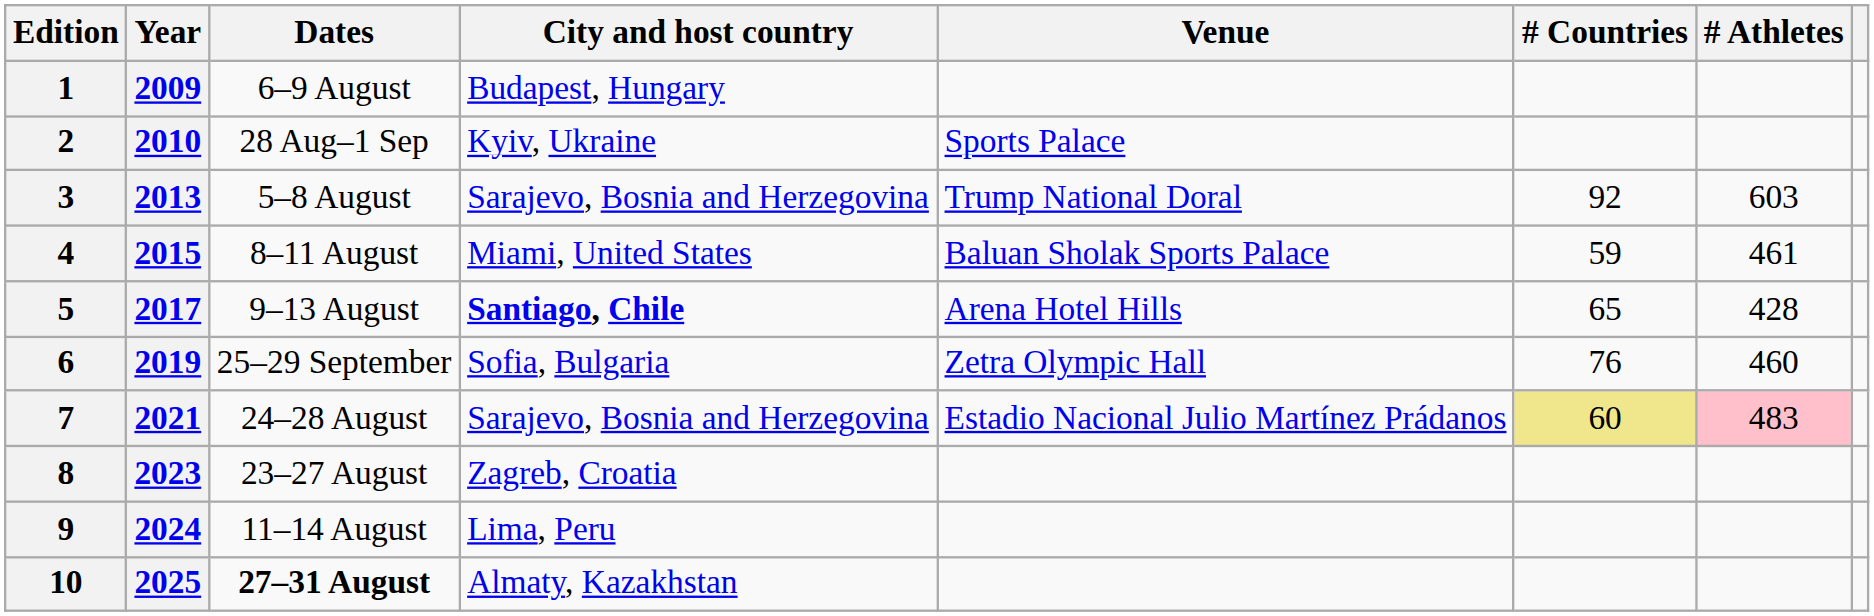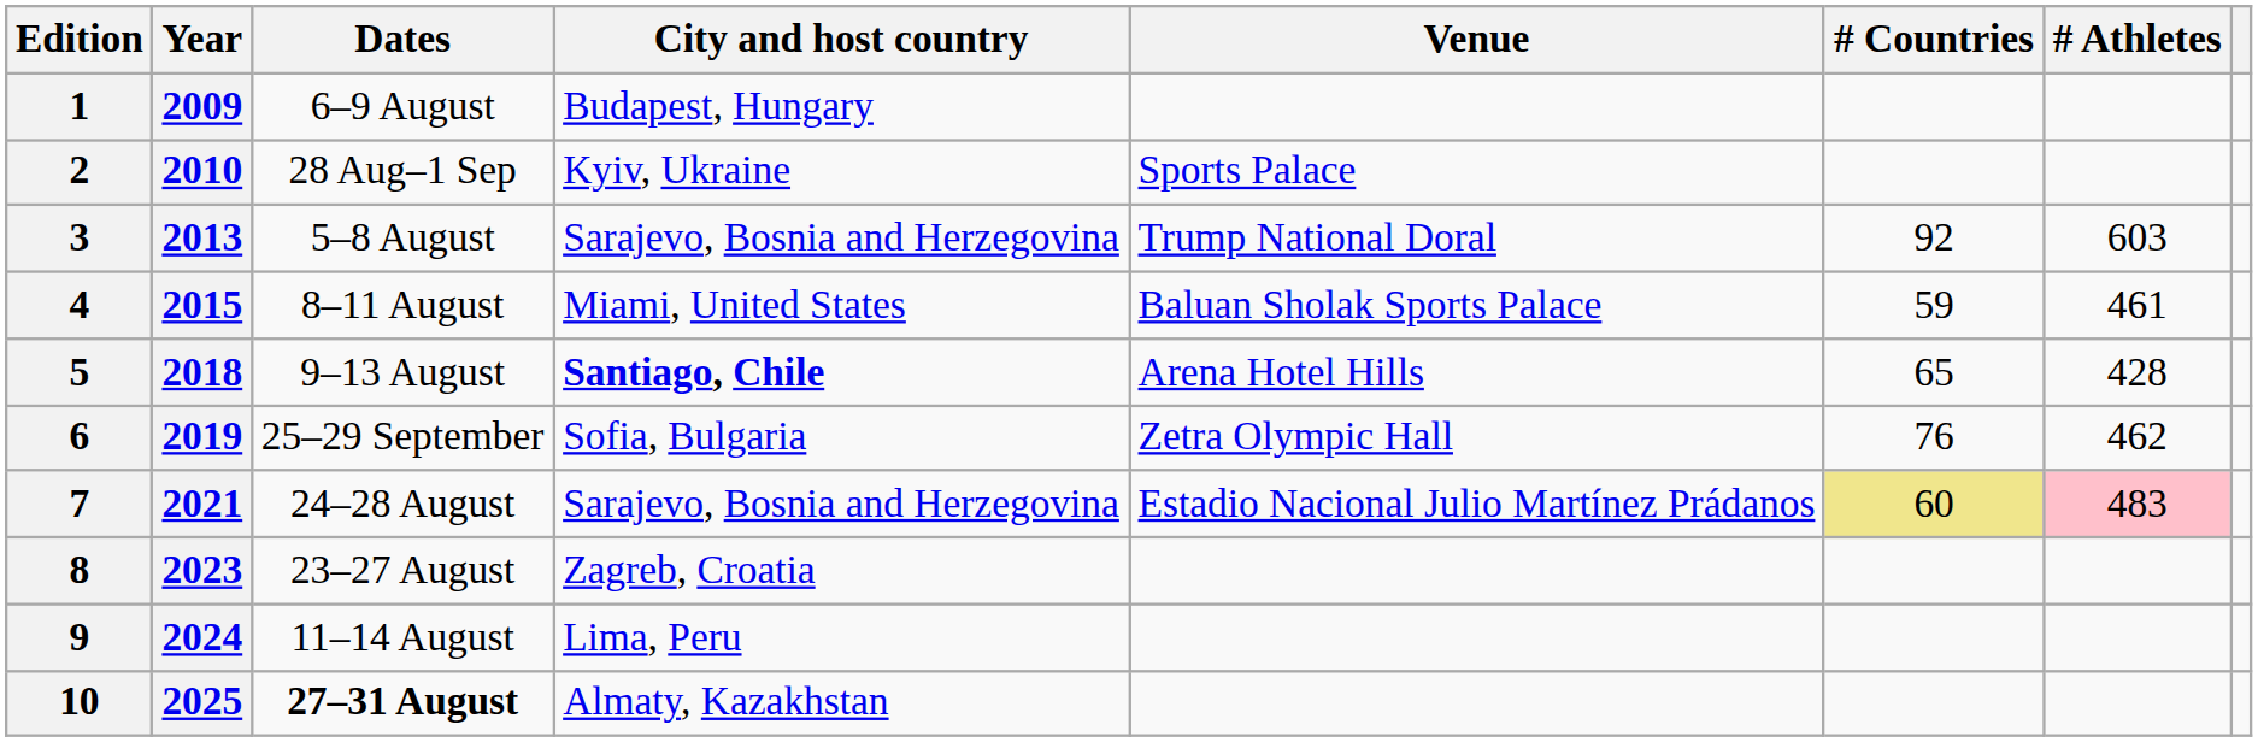 <table class=wikitable style="font-size:90%;">
 <tr>
 <th>Edition</th>
 <th>Year</th>
 <th>Dates</th>
 <th>City and host country</th>
 <th>Venue</th>
 <th># Countries</th>
 <th># Athletes</th>
 <th></th>
 </tr>
 <tr>
 <th>1</th>
 <th><a href='#'>2009</a></th>
 <td align=center>6–9 August</td>
 <td> <a href='#'>Budapest</a>, <a href='#'>Hungary</a></td>
 <td></td>
 <td align=center></td>
 <td align=center></td>
 <td></td>
 </tr>
 <tr>
 <th>2</th>
 <th><a href='#'>2010</a></th>
 <td align=center>28 Aug–1 Sep</td>
 <td> <a href='#'>Kyiv</a>, <a href='#'>Ukraine</a></td>
 <td><a href='#'>Sports Palace</a></td>
 <td align=center></td>
 <td align=center></td>
 <td></td>
 </tr>
 <tr>
 <th>3</th>
 <th><a href='#'>2013</a></th>
 <td align=center>5–8 August</td>
 <td> <a href='#'>Sarajevo</a>, <a href='#'>Bosnia and Herzegovina</a></td>
 <td><a href='#'>Trump National Doral</a></td>
 <td align=center>92</td>
 <td align=center>603</td>
 <td></td>
 </tr>
 <tr>
 <th>4</th>
 <th><a href='#'>2015</a></th>
 <td align=center>8–11 August</td>
 <td> <a href='#'>Miami</a>, <a href='#'>United States</a></td>
 <td><a href='#'>Baluan Sholak Sports Palace</a></td>
 <td align=center>59</td>
 <td align=center>461</td>
 <td></td>
 </tr>
 <tr>
 <th>5</th>
-<th><a href='#'>2017</a></th>
+<th><a href='#'>2018</a></th>
 <td align=center>9–13 August</td>
 <td><strong> <a href='#'>Santiago</a>, <a href='#'>Chile</a></strong></td>
 <td><a href='#'>Arena Hotel Hills</a></td>
 <td align=center>65</td>
 <td align=center>428</td>
 <td></td>
 </tr>
 <tr>
 <th>6</th>
 <th><a href='#'>2019</a></th>
 <td align=center>25–29 September</td>
 <td> <a href='#'>Sofia</a>, <a href='#'>Bulgaria</a></td>
 <td><a href='#'>Zetra Olympic Hall</a></td>
 <td align=center>76</td>
-<td align=center>460</td>
+<td align=center>462</td>
 <td></td>
 </tr>
 <tr>
 <th>7</th>
 <th><a href='#'>2021</a></th>
 <td align=center>24–28 August</td>
 <td> <a href='#'>Sarajevo</a>, <a href='#'>Bosnia and Herzegovina</a></td>
 <td><a href='#'>Estadio Nacional Julio Martínez Prádanos</a></td>
 <td align=center style="background: khaki;">60</td>
 <td align=center style="background: pink;">483</td>
 <td></td>
 </tr>
 <tr>
 <th>8</th>
 <th><a href='#'>2023</a></th>
 <td align=center>23–27 August</td>
 <td> <a href='#'>Zagreb</a>, <a href='#'>Croatia</a></td>
 <td></td>
 <td align=center></td>
 <td align=center></td>
 <td></td>
 </tr>
 <tr>
 <th>9</th>
 <th><a href='#'>2024</a></th>
 <td align=center>11–14 August</td>
 <td> <a href='#'>Lima</a>, <a href='#'>Peru</a></td>
 <td></td>
 <td align=center></td>
 <td align=center></td>
 <td></td>
 </tr>
 <tr>
 <th>10</th>
 <th><a href='#'>2025</a></th>
 <td align=center><strong>27–31 August</strong></td>
 <td> <a href='#'>Almaty</a>, <a href='#'>Kazakhstan</a></td>
 <td></td>
 <td align=center></td>
 <td align=center></td>
 <td></td>
 </tr>
 </table>
